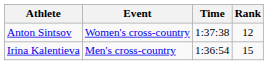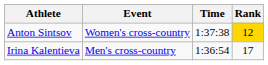 <table class="wikitable" style="font-size:90%">
 <tr>
 <th>Athlete</th>
 <th>Event</th>
 <th>Time</th>
 <th>Rank</th>
 </tr>
 <tr align=center>
 <td align=left><a href='#'>Anton Sintsov</a></td>
 <td align=left><a href='#'>Women's cross-country</a></td>
 <td>1:37:38</td>
-<td>12</td>
+<td style="background: gold;">12</td>
 </tr>
 <tr align=center>
 <td align=left><a href='#'>Irina Kalentieva</a></td>
 <td align=left><a href='#'>Men's cross-country</a></td>
 <td>1:36:54</td>
-<td>15</td>
+<td>17</td>
 </tr>
 </table>
